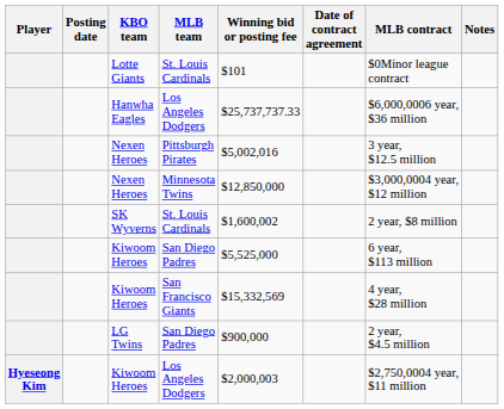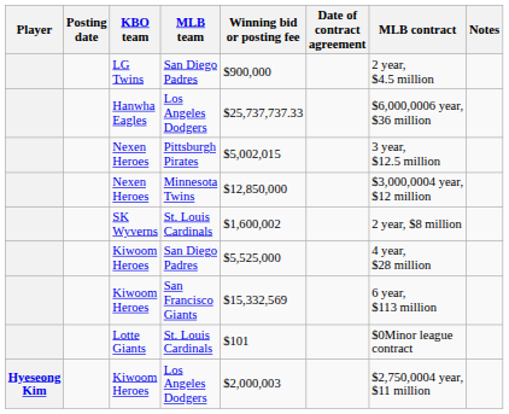 <table class="wikitable sortable plainrowheaders">
 <tr>
 <th scope="col">Player</th>
 <th scope="col">Posting date</th>
 <th scope="col"><a href='#'>KBO</a> team</th>
 <th scope="col"><a href='#'>MLB</a> team</th>
 <th scope="col">Winning bid or posting fee</th>
 <th scope="col">Date of contract<br>agreement</th>
 <th scope="col">MLB contract</th>
 <th scope="col" class="unsortable">Notes</th>
 </tr>
 <tr>
 <th scope="row"></th>
 <td></td>
-<td><a href='#'>Lotte Giants</a></td>
-<td><a href='#'>St. Louis Cardinals</a></td>
-<td>$101</td>
+<td><a href='#'>LG Twins</a></td>
+<td><a href='#'>San Diego Padres</a></td>
+<td>$900,000</td>
 <td></td>
-<td><span>$0</span>Minor league contract</td>
+<td><span></span>2 year, $4.5 million</td>
 <td></td>
 </tr>
 <tr>
 <th scope="row"></th>
 <td></td>
 <td><a href='#'>Hanwha Eagles</a></td>
 <td><a href='#'>Los Angeles Dodgers</a></td>
 <td>$25,737,737.33</td>
 <td></td>
 <td><span>$6,000,000</span>6 year, $36 million</td>
 <td></td>
 </tr>
 <tr>
 <th scope="row"></th>
 <td></td>
 <td><a href='#'>Nexen Heroes</a></td>
 <td><a href='#'>Pittsburgh Pirates</a></td>
-<td>$5,002,016</td>
+<td>$5,002,015</td>
 <td></td>
 <td><span></span>3 year, $12.5 million</td>
 <td></td>
 </tr>
 <tr>
 <th scope="row"></th>
 <td></td>
 <td><a href='#'>Nexen Heroes</a></td>
 <td><a href='#'>Minnesota Twins</a></td>
 <td>$12,850,000</td>
 <td></td>
 <td><span>$3,000,000</span>4 year, $12 million</td>
 <td></td>
 </tr>
 <tr>
 <th scope="row"></th>
 <td></td>
 <td><a href='#'>SK Wyverns</a></td>
 <td><a href='#'>St. Louis Cardinals</a></td>
 <td>$1,600,002</td>
 <td></td>
 <td><span></span>2 year, $8 million</td>
 <td></td>
 </tr>
 <tr>
 <th scope="row"></th>
 <td></td>
 <td><a href='#'>Kiwoom Heroes</a></td>
 <td><a href='#'>San Diego Padres</a></td>
 <td>$5,525,000</td>
 <td></td>
-<td><span></span>6 year, $113 million</td>
+<td><span></span>4 year, $28 million</td>
 <td></td>
 </tr>
 <tr>
 <th scope="row"></th>
 <td></td>
 <td><a href='#'>Kiwoom Heroes</a></td>
 <td><a href='#'>San Francisco Giants</a></td>
 <td>$15,332,569</td>
 <td></td>
-<td><span></span>4 year, $28 million</td>
+<td><span></span>6 year, $113 million</td>
 <td></td>
 </tr>
 <tr>
 <th scope="row"></th>
 <td></td>
-<td><a href='#'>LG Twins</a></td>
-<td><a href='#'>San Diego Padres</a></td>
-<td>$900,000</td>
+<td><a href='#'>Lotte Giants</a></td>
+<td><a href='#'>St. Louis Cardinals</a></td>
+<td>$101</td>
 <td></td>
-<td><span></span>2 year, $4.5 million</td>
+<td><span>$0</span>Minor league contract</td>
 <td></td>
 </tr>
 <tr>
 <th scope="row"><a href='#'>Hyeseong Kim</a></th>
 <td></td>
 <td><a href='#'>Kiwoom Heroes</a></td>
 <td><a href='#'>Los Angeles Dodgers</a></td>
 <td>$2,000,003</td>
 <td></td>
 <td><span>$2,750,000</span>4 year, $11 million</td>
 <td></td>
 </tr>
 </table>
